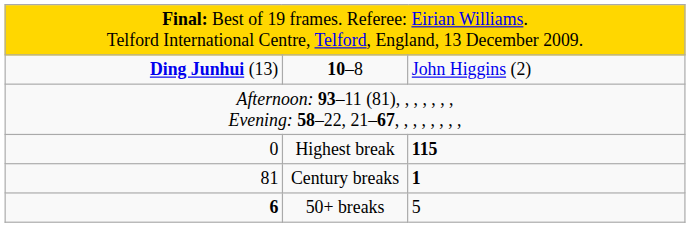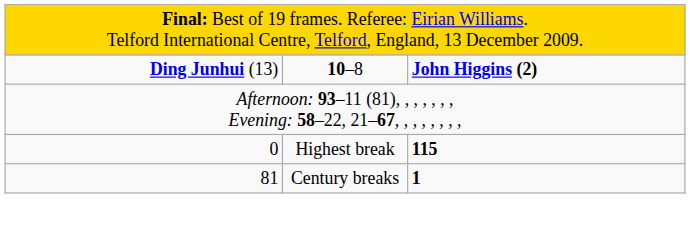 <table class="wikitable" style="font-size: 95%; margin: 1em auto 1em auto;">
 <tr>
 <td colspan="3" align="center" bgcolor="#ffd700"><strong>Final:</strong> Best of 19 frames. Referee: <a href='#'>Eirian Williams</a>.<br>Telford International Centre, <a href='#'>Telford</a>, England, 13 December 2009.</td>
 </tr>
 <tr>
 <td width="230" align="right"><strong><a href='#'>Ding Junhui</a></strong> (13)<br></td>
 <td width="100" align="center"><strong>10</strong>–8</td>
-<td width="230"><a href='#'>John Higgins</a> (2)<br></td>
+<td width="230"><strong><a href='#'>John Higgins</a> (2)<br></strong></td>
 </tr>
 <tr>
 <td colspan="3" align="center" style="font-size: 100%"><em>Afternoon:</em> <strong>93</strong>–11 (81), , , , , , ,  <br><em>Evening:</em> <strong>58</strong>–22, 21–<strong>67</strong>, , , , , , , , </td>
 </tr>
 <tr>
 <td align="right">0</td>
 <td align="center">Highest break</td>
 <td align="left"><strong>115</strong></td>
 </tr>
 <tr>
 <td align="right">81</td>
 <td align="center">Century breaks</td>
 <td align="left"><strong>1</strong></td>
 </tr>
-<tr>
-<td align="right"><strong>6</strong></td>
-<td align="center">50+ breaks</td>
-<td align="left">5</td>
-</tr>
 </table>
